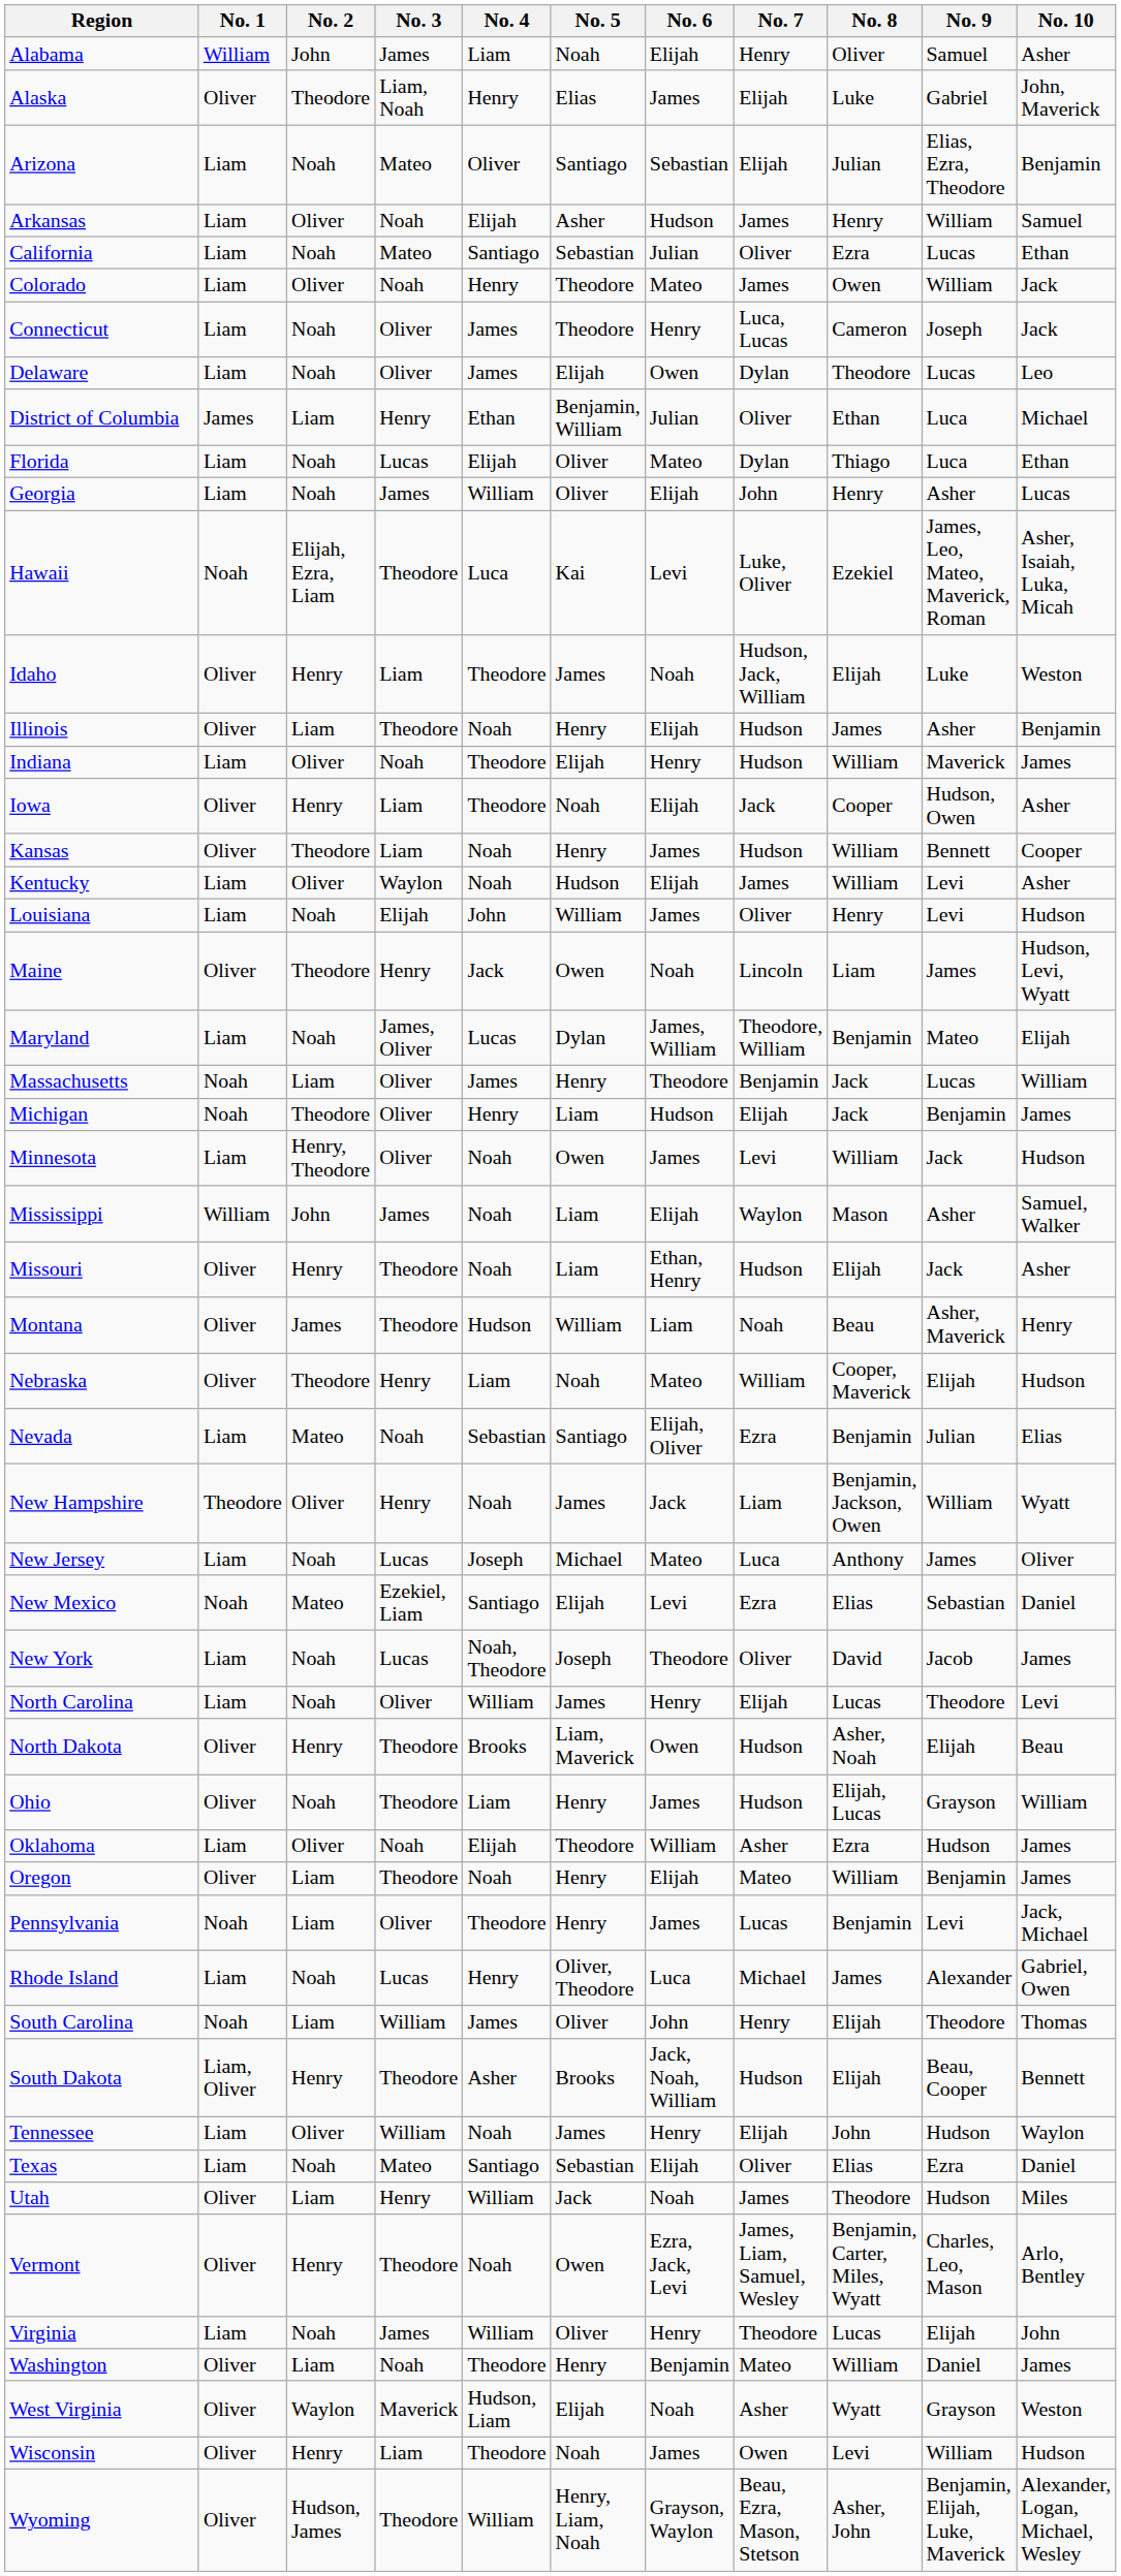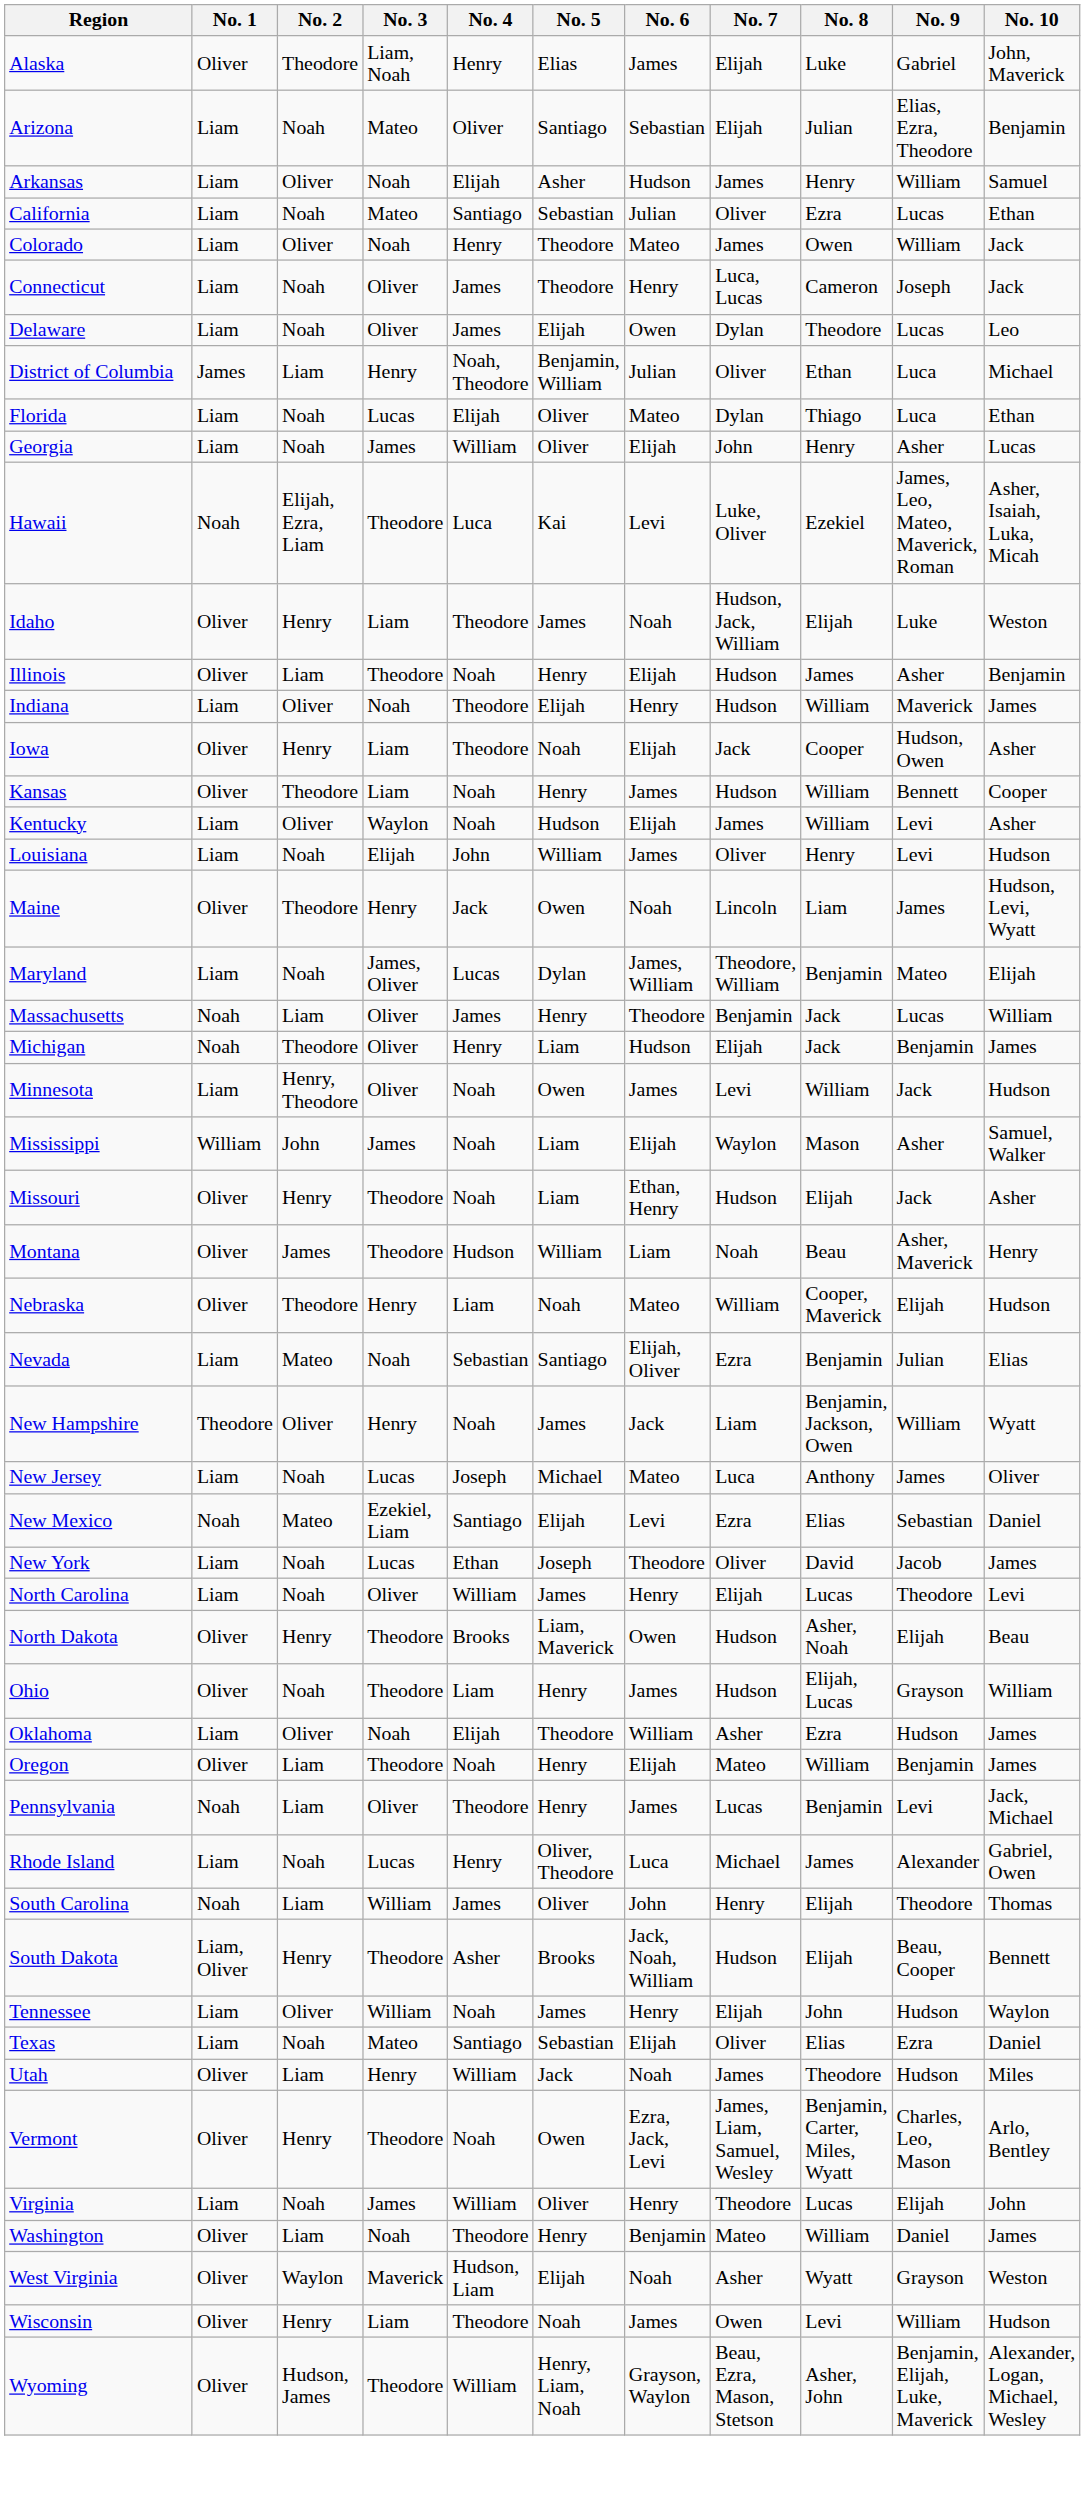 <table class="wikitable sortable mw-collapsible" style="min-width:22em">
 <tr>
 <th width=150>Region</th>
 <th>No. 1</th>
 <th>No. 2</th>
 <th>No. 3</th>
 <th>No. 4</th>
 <th>No. 5</th>
 <th>No. 6</th>
 <th>No. 7</th>
 <th>No. 8</th>
 <th>No. 9</th>
 <th>No. 10</th>
-</tr>
-<tr>
-<td><a href='#'>Alabama</a></td>
-<td><a href='#'>William</a></td>
-<td>John</td>
-<td>James</td>
-<td>Liam</td>
-<td>Noah</td>
-<td>Elijah</td>
-<td>Henry</td>
-<td>Oliver</td>
-<td>Samuel</td>
-<td>Asher</td>
 </tr>
 <tr>
 <td><a href='#'>Alaska</a></td>
 <td>Oliver</td>
 <td>Theodore</td>
 <td>Liam, Noah</td>
 <td>Henry</td>
 <td>Elias</td>
 <td>James</td>
 <td>Elijah</td>
 <td>Luke</td>
 <td>Gabriel</td>
 <td>John, Maverick</td>
 </tr>
 <tr>
 <td><a href='#'>Arizona</a></td>
 <td>Liam</td>
 <td>Noah</td>
 <td>Mateo</td>
 <td>Oliver</td>
 <td>Santiago</td>
 <td>Sebastian</td>
 <td>Elijah</td>
 <td>Julian</td>
 <td>Elias, Ezra, Theodore</td>
 <td>Benjamin</td>
 </tr>
 <tr>
 <td><a href='#'>Arkansas</a></td>
 <td>Liam</td>
 <td>Oliver</td>
 <td>Noah</td>
 <td>Elijah</td>
 <td>Asher</td>
 <td>Hudson</td>
 <td>James</td>
 <td>Henry</td>
 <td>William</td>
 <td>Samuel</td>
 </tr>
 <tr>
 <td><a href='#'>California</a></td>
 <td>Liam</td>
 <td>Noah</td>
 <td>Mateo</td>
 <td>Santiago</td>
 <td>Sebastian</td>
 <td>Julian</td>
 <td>Oliver</td>
 <td>Ezra</td>
 <td>Lucas</td>
 <td>Ethan</td>
 </tr>
 <tr>
 <td><a href='#'>Colorado</a></td>
 <td>Liam</td>
 <td>Oliver</td>
 <td>Noah</td>
 <td>Henry</td>
 <td>Theodore</td>
 <td>Mateo</td>
 <td>James</td>
 <td>Owen</td>
 <td>William</td>
 <td>Jack</td>
 </tr>
 <tr>
 <td><a href='#'>Connecticut</a></td>
 <td>Liam</td>
 <td>Noah</td>
 <td>Oliver</td>
 <td>James</td>
 <td>Theodore</td>
 <td>Henry</td>
 <td>Luca, Lucas</td>
 <td>Cameron</td>
 <td>Joseph</td>
 <td>Jack</td>
 </tr>
 <tr>
 <td><a href='#'>Delaware</a></td>
 <td>Liam</td>
 <td>Noah</td>
 <td>Oliver</td>
 <td>James</td>
 <td>Elijah</td>
 <td>Owen</td>
 <td>Dylan</td>
 <td>Theodore</td>
 <td>Lucas</td>
 <td>Leo</td>
 </tr>
 <tr>
 <td><a href='#'>District of Columbia</a></td>
 <td>James</td>
 <td>Liam</td>
 <td>Henry</td>
-<td>Ethan</td>
+<td>Noah, Theodore</td>
 <td>Benjamin, William</td>
 <td>Julian</td>
 <td>Oliver</td>
 <td>Ethan</td>
 <td>Luca</td>
 <td>Michael</td>
 </tr>
 <tr>
 <td><a href='#'>Florida</a></td>
 <td>Liam</td>
 <td>Noah</td>
 <td>Lucas</td>
 <td>Elijah</td>
 <td>Oliver</td>
 <td>Mateo</td>
 <td>Dylan</td>
 <td>Thiago</td>
 <td>Luca</td>
 <td>Ethan</td>
 </tr>
 <tr>
 <td><a href='#'>Georgia</a></td>
 <td>Liam</td>
 <td>Noah</td>
 <td>James</td>
 <td>William</td>
 <td>Oliver</td>
 <td>Elijah</td>
 <td>John</td>
 <td>Henry</td>
 <td>Asher</td>
 <td>Lucas</td>
 </tr>
 <tr>
 <td><a href='#'>Hawaii</a></td>
 <td>Noah</td>
 <td>Elijah, Ezra, Liam</td>
 <td>Theodore</td>
 <td>Luca</td>
 <td>Kai</td>
 <td>Levi</td>
 <td>Luke, Oliver</td>
 <td>Ezekiel</td>
 <td>James, Leo, Mateo, Maverick, Roman</td>
 <td>Asher, Isaiah, Luka, Micah</td>
 </tr>
 <tr>
 <td><a href='#'>Idaho</a></td>
 <td>Oliver</td>
 <td>Henry</td>
 <td>Liam</td>
 <td>Theodore</td>
 <td>James</td>
 <td>Noah</td>
 <td>Hudson, Jack, William</td>
 <td>Elijah</td>
 <td>Luke</td>
 <td>Weston</td>
 </tr>
 <tr>
 <td><a href='#'>Illinois</a></td>
 <td>Oliver</td>
 <td>Liam</td>
 <td>Theodore</td>
 <td>Noah</td>
 <td>Henry</td>
 <td>Elijah</td>
 <td>Hudson</td>
 <td>James</td>
 <td>Asher</td>
 <td>Benjamin</td>
 </tr>
 <tr>
 <td><a href='#'>Indiana</a></td>
 <td>Liam</td>
 <td>Oliver</td>
 <td>Noah</td>
 <td>Theodore</td>
 <td>Elijah</td>
 <td>Henry</td>
 <td>Hudson</td>
 <td>William</td>
 <td>Maverick</td>
 <td>James</td>
 </tr>
 <tr>
 <td><a href='#'>Iowa</a></td>
 <td>Oliver</td>
 <td>Henry</td>
 <td>Liam</td>
 <td>Theodore</td>
 <td>Noah</td>
 <td>Elijah</td>
 <td>Jack</td>
 <td>Cooper</td>
 <td>Hudson, Owen</td>
 <td>Asher</td>
 </tr>
 <tr>
 <td><a href='#'>Kansas</a></td>
 <td>Oliver</td>
 <td>Theodore</td>
 <td>Liam</td>
 <td>Noah</td>
 <td>Henry</td>
 <td>James</td>
 <td>Hudson</td>
 <td>William</td>
 <td>Bennett</td>
 <td>Cooper</td>
 </tr>
 <tr>
 <td><a href='#'>Kentucky</a></td>
 <td>Liam</td>
 <td>Oliver</td>
 <td>Waylon</td>
 <td>Noah</td>
 <td>Hudson</td>
 <td>Elijah</td>
 <td>James</td>
 <td>William</td>
 <td>Levi</td>
 <td>Asher</td>
 </tr>
 <tr>
 <td><a href='#'>Louisiana</a></td>
 <td>Liam</td>
 <td>Noah</td>
 <td>Elijah</td>
 <td>John</td>
 <td>William</td>
 <td>James</td>
 <td>Oliver</td>
 <td>Henry</td>
 <td>Levi</td>
 <td>Hudson</td>
 </tr>
 <tr>
 <td><a href='#'>Maine</a></td>
 <td>Oliver</td>
 <td>Theodore</td>
 <td>Henry</td>
 <td>Jack</td>
 <td>Owen</td>
 <td>Noah</td>
 <td>Lincoln</td>
 <td>Liam</td>
 <td>James</td>
 <td>Hudson, Levi, Wyatt</td>
 </tr>
 <tr>
 <td><a href='#'>Maryland</a></td>
 <td>Liam</td>
 <td>Noah</td>
 <td>James, Oliver</td>
 <td>Lucas</td>
 <td>Dylan</td>
 <td>James, William</td>
 <td>Theodore, William</td>
 <td>Benjamin</td>
 <td>Mateo</td>
 <td>Elijah</td>
 </tr>
 <tr>
 <td><a href='#'>Massachusetts</a></td>
 <td>Noah</td>
 <td>Liam</td>
 <td>Oliver</td>
 <td>James</td>
 <td>Henry</td>
 <td>Theodore</td>
 <td>Benjamin</td>
 <td>Jack</td>
 <td>Lucas</td>
 <td>William</td>
 </tr>
 <tr>
 <td><a href='#'>Michigan</a></td>
 <td>Noah</td>
 <td>Theodore</td>
 <td>Oliver</td>
 <td>Henry</td>
 <td>Liam</td>
 <td>Hudson</td>
 <td>Elijah</td>
 <td>Jack</td>
 <td>Benjamin</td>
 <td>James</td>
 </tr>
 <tr>
 <td><a href='#'>Minnesota</a></td>
 <td>Liam</td>
 <td>Henry, Theodore</td>
 <td>Oliver</td>
 <td>Noah</td>
 <td>Owen</td>
 <td>James</td>
 <td>Levi</td>
 <td>William</td>
 <td>Jack</td>
 <td>Hudson</td>
 </tr>
 <tr>
 <td><a href='#'>Mississippi</a></td>
 <td>William</td>
 <td>John</td>
 <td>James</td>
 <td>Noah</td>
 <td>Liam</td>
 <td>Elijah</td>
 <td>Waylon</td>
 <td>Mason</td>
 <td>Asher</td>
 <td>Samuel, Walker</td>
 </tr>
 <tr>
 <td><a href='#'>Missouri</a></td>
 <td>Oliver</td>
 <td>Henry</td>
 <td>Theodore</td>
 <td>Noah</td>
 <td>Liam</td>
 <td>Ethan, Henry</td>
 <td>Hudson</td>
 <td>Elijah</td>
 <td>Jack</td>
 <td>Asher</td>
 </tr>
 <tr>
 <td><a href='#'>Montana</a></td>
 <td>Oliver</td>
 <td>James</td>
 <td>Theodore</td>
 <td>Hudson</td>
 <td>William</td>
 <td>Liam</td>
 <td>Noah</td>
 <td>Beau</td>
 <td>Asher, Maverick</td>
 <td>Henry</td>
 </tr>
 <tr>
 <td><a href='#'>Nebraska</a></td>
 <td>Oliver</td>
 <td>Theodore</td>
 <td>Henry</td>
 <td>Liam</td>
 <td>Noah</td>
 <td>Mateo</td>
 <td>William</td>
 <td>Cooper, Maverick</td>
 <td>Elijah</td>
 <td>Hudson</td>
 </tr>
 <tr>
 <td><a href='#'>Nevada</a></td>
 <td>Liam</td>
 <td>Mateo</td>
 <td>Noah</td>
 <td>Sebastian</td>
 <td>Santiago</td>
 <td>Elijah, Oliver</td>
 <td>Ezra</td>
 <td>Benjamin</td>
 <td>Julian</td>
 <td>Elias</td>
 </tr>
 <tr>
 <td><a href='#'>New Hampshire</a></td>
 <td>Theodore</td>
 <td>Oliver</td>
 <td>Henry</td>
 <td>Noah</td>
 <td>James</td>
 <td>Jack</td>
 <td>Liam</td>
 <td>Benjamin, Jackson, Owen</td>
 <td>William</td>
 <td>Wyatt</td>
 </tr>
 <tr>
 <td><a href='#'>New Jersey</a></td>
 <td>Liam</td>
 <td>Noah</td>
 <td>Lucas</td>
 <td>Joseph</td>
 <td>Michael</td>
 <td>Mateo</td>
 <td>Luca</td>
 <td>Anthony</td>
 <td>James</td>
 <td>Oliver</td>
 </tr>
 <tr>
 <td><a href='#'>New Mexico</a></td>
 <td>Noah</td>
 <td>Mateo</td>
 <td>Ezekiel, Liam</td>
 <td>Santiago</td>
 <td>Elijah</td>
 <td>Levi</td>
 <td>Ezra</td>
 <td>Elias</td>
 <td>Sebastian</td>
 <td>Daniel</td>
 </tr>
 <tr>
 <td><a href='#'>New York</a></td>
 <td>Liam</td>
 <td>Noah</td>
 <td>Lucas</td>
-<td>Noah, Theodore</td>
+<td>Ethan</td>
 <td>Joseph</td>
 <td>Theodore</td>
 <td>Oliver</td>
 <td>David</td>
 <td>Jacob</td>
 <td>James</td>
 </tr>
 <tr>
 <td><a href='#'>North Carolina</a></td>
 <td>Liam</td>
 <td>Noah</td>
 <td>Oliver</td>
 <td>William</td>
 <td>James</td>
 <td>Henry</td>
 <td>Elijah</td>
 <td>Lucas</td>
 <td>Theodore</td>
 <td>Levi</td>
 </tr>
 <tr>
 <td><a href='#'>North Dakota</a></td>
 <td>Oliver</td>
 <td>Henry</td>
 <td>Theodore</td>
 <td>Brooks</td>
 <td>Liam, Maverick</td>
 <td>Owen</td>
 <td>Hudson</td>
 <td>Asher, Noah</td>
 <td>Elijah</td>
 <td>Beau</td>
 </tr>
 <tr>
 <td><a href='#'>Ohio</a></td>
 <td>Oliver</td>
 <td>Noah</td>
 <td>Theodore</td>
 <td>Liam</td>
 <td>Henry</td>
 <td>James</td>
 <td>Hudson</td>
 <td>Elijah, Lucas</td>
 <td>Grayson</td>
 <td>William</td>
 </tr>
 <tr>
 <td><a href='#'>Oklahoma</a></td>
 <td>Liam</td>
 <td>Oliver</td>
 <td>Noah</td>
 <td>Elijah</td>
 <td>Theodore</td>
 <td>William</td>
 <td>Asher</td>
 <td>Ezra</td>
 <td>Hudson</td>
 <td>James</td>
 </tr>
 <tr>
 <td><a href='#'>Oregon</a></td>
 <td>Oliver</td>
 <td>Liam</td>
 <td>Theodore</td>
 <td>Noah</td>
 <td>Henry</td>
 <td>Elijah</td>
 <td>Mateo</td>
 <td>William</td>
 <td>Benjamin</td>
 <td>James</td>
 </tr>
 <tr>
 <td><a href='#'>Pennsylvania</a></td>
 <td>Noah</td>
 <td>Liam</td>
 <td>Oliver</td>
 <td>Theodore</td>
 <td>Henry</td>
 <td>James</td>
 <td>Lucas</td>
 <td>Benjamin</td>
 <td>Levi</td>
 <td>Jack, Michael</td>
 </tr>
 <tr>
 <td><a href='#'>Rhode Island</a></td>
 <td>Liam</td>
 <td>Noah</td>
 <td>Lucas</td>
 <td>Henry</td>
 <td>Oliver, Theodore</td>
 <td>Luca</td>
 <td>Michael</td>
 <td>James</td>
 <td>Alexander</td>
 <td>Gabriel, Owen</td>
 </tr>
 <tr>
 <td><a href='#'>South Carolina</a></td>
 <td>Noah</td>
 <td>Liam</td>
 <td>William</td>
 <td>James</td>
 <td>Oliver</td>
 <td>John</td>
 <td>Henry</td>
 <td>Elijah</td>
 <td>Theodore</td>
 <td>Thomas</td>
 </tr>
 <tr>
 <td><a href='#'>South Dakota</a></td>
 <td>Liam, Oliver</td>
 <td>Henry</td>
 <td>Theodore</td>
 <td>Asher</td>
 <td>Brooks</td>
 <td>Jack, Noah, William</td>
 <td>Hudson</td>
 <td>Elijah</td>
 <td>Beau, Cooper</td>
 <td>Bennett</td>
 </tr>
 <tr>
 <td><a href='#'>Tennessee</a></td>
 <td>Liam</td>
 <td>Oliver</td>
 <td>William</td>
 <td>Noah</td>
 <td>James</td>
 <td>Henry</td>
 <td>Elijah</td>
 <td>John</td>
 <td>Hudson</td>
 <td>Waylon</td>
 </tr>
 <tr>
 <td><a href='#'>Texas</a></td>
 <td>Liam</td>
 <td>Noah</td>
 <td>Mateo</td>
 <td>Santiago</td>
 <td>Sebastian</td>
 <td>Elijah</td>
 <td>Oliver</td>
 <td>Elias</td>
 <td>Ezra</td>
 <td>Daniel</td>
 </tr>
 <tr>
 <td><a href='#'>Utah</a></td>
 <td>Oliver</td>
 <td>Liam</td>
 <td>Henry</td>
 <td>William</td>
 <td>Jack</td>
 <td>Noah</td>
 <td>James</td>
 <td>Theodore</td>
 <td>Hudson</td>
 <td>Miles</td>
 </tr>
 <tr>
 <td><a href='#'>Vermont</a></td>
 <td>Oliver</td>
 <td>Henry</td>
 <td>Theodore</td>
 <td>Noah</td>
 <td>Owen</td>
 <td>Ezra, Jack, Levi</td>
 <td>James, Liam, Samuel, Wesley</td>
 <td>Benjamin, Carter, Miles, Wyatt</td>
 <td>Charles, Leo, Mason</td>
 <td>Arlo, Bentley</td>
 </tr>
 <tr>
 <td><a href='#'>Virginia</a></td>
 <td>Liam</td>
 <td>Noah</td>
 <td>James</td>
 <td>William</td>
 <td>Oliver</td>
 <td>Henry</td>
 <td>Theodore</td>
 <td>Lucas</td>
 <td>Elijah</td>
 <td>John</td>
 </tr>
 <tr>
 <td><a href='#'>Washington</a></td>
 <td>Oliver</td>
 <td>Liam</td>
 <td>Noah</td>
 <td>Theodore</td>
 <td>Henry</td>
 <td>Benjamin</td>
 <td>Mateo</td>
 <td>William</td>
 <td>Daniel</td>
 <td>James</td>
 </tr>
 <tr>
 <td><a href='#'>West Virginia</a></td>
 <td>Oliver</td>
 <td>Waylon</td>
 <td>Maverick</td>
 <td>Hudson, Liam</td>
 <td>Elijah</td>
 <td>Noah</td>
 <td>Asher</td>
 <td>Wyatt</td>
 <td>Grayson</td>
 <td>Weston</td>
 </tr>
 <tr>
 <td><a href='#'>Wisconsin</a></td>
 <td>Oliver</td>
 <td>Henry</td>
 <td>Liam</td>
 <td>Theodore</td>
 <td>Noah</td>
 <td>James</td>
 <td>Owen</td>
 <td>Levi</td>
 <td>William</td>
 <td>Hudson</td>
 </tr>
 <tr>
 <td><a href='#'>Wyoming</a></td>
 <td>Oliver</td>
 <td>Hudson, James</td>
 <td>Theodore</td>
 <td>William</td>
 <td>Henry, Liam, Noah</td>
 <td>Grayson, Waylon</td>
 <td>Beau, Ezra, Mason, Stetson</td>
 <td>Asher, John</td>
 <td>Benjamin, Elijah, Luke, Maverick</td>
 <td>Alexander, Logan, Michael, Wesley</td>
 </tr>
 </table>
